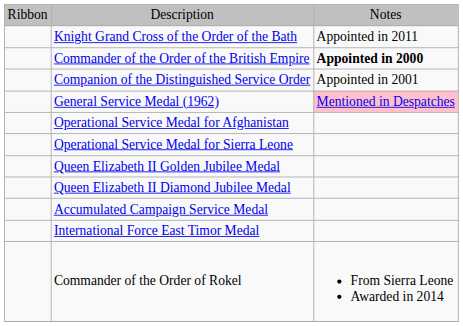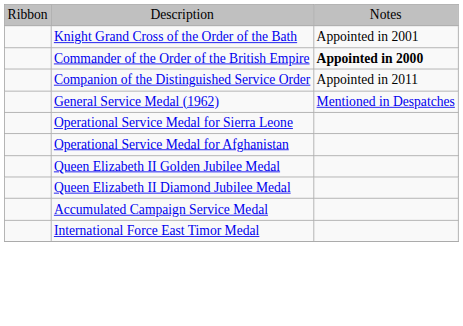 <table class="wikitable">
 <tr style="background:silver;" align="center">
 <td>Ribbon</td>
 <td>Description</td>
 <td>Notes</td>
 </tr>
 <tr>
 <td></td>
 <td><a href='#'>Knight Grand Cross of the Order of the Bath</a></td>
-<td>Appointed in 2011</td>
+<td>Appointed in 2001</td>
 </tr>
 <tr>
 <td></td>
 <td><a href='#'>Commander of the Order of the British Empire</a></td>
 <td><strong>Appointed in 2000</strong></td>
 </tr>
 <tr>
 <td></td>
 <td><a href='#'>Companion of the Distinguished Service Order</a></td>
-<td>Appointed in 2001</td>
+<td>Appointed in 2011</td>
 </tr>
 <tr>
 <td></td>
 <td><a href='#'>General Service Medal (1962)</a></td>
-<td style="background: pink;"><a href='#'>Mentioned in Despatches</a></td>
+<td><a href='#'>Mentioned in Despatches</a></td>
+</tr>
+<tr>
+<td></td>
+<td><a href='#'>Operational Service Medal for Sierra Leone</a></td>
+<td></td>
 </tr>
 <tr>
 <td></td>
 <td><a href='#'>Operational Service Medal for Afghanistan</a></td>
-<td></td>
-</tr>
-<tr>
-<td></td>
-<td><a href='#'>Operational Service Medal for Sierra Leone</a></td>
 <td></td>
 </tr>
 <tr>
 <td></td>
 <td><a href='#'>Queen Elizabeth II Golden Jubilee Medal</a></td>
 <td></td>
 </tr>
 <tr>
 <td></td>
 <td><a href='#'>Queen Elizabeth II Diamond Jubilee Medal</a></td>
 <td></td>
 </tr>
 <tr>
 <td></td>
 <td><a href='#'>Accumulated Campaign Service Medal</a></td>
 <td></td>
 </tr>
 <tr>
 <td></td>
 <td><a href='#'>International Force East Timor Medal</a></td>
 <td></td>
 </tr>
 <tr>
-<td></td>
-<td>Commander of the Order of Rokel</td>
-<td><br><ul><li>From Sierra Leone</li><li>Awarded in 2014</li></ul></td>
-</tr>
-<tr>
 </tr>
 </table>
